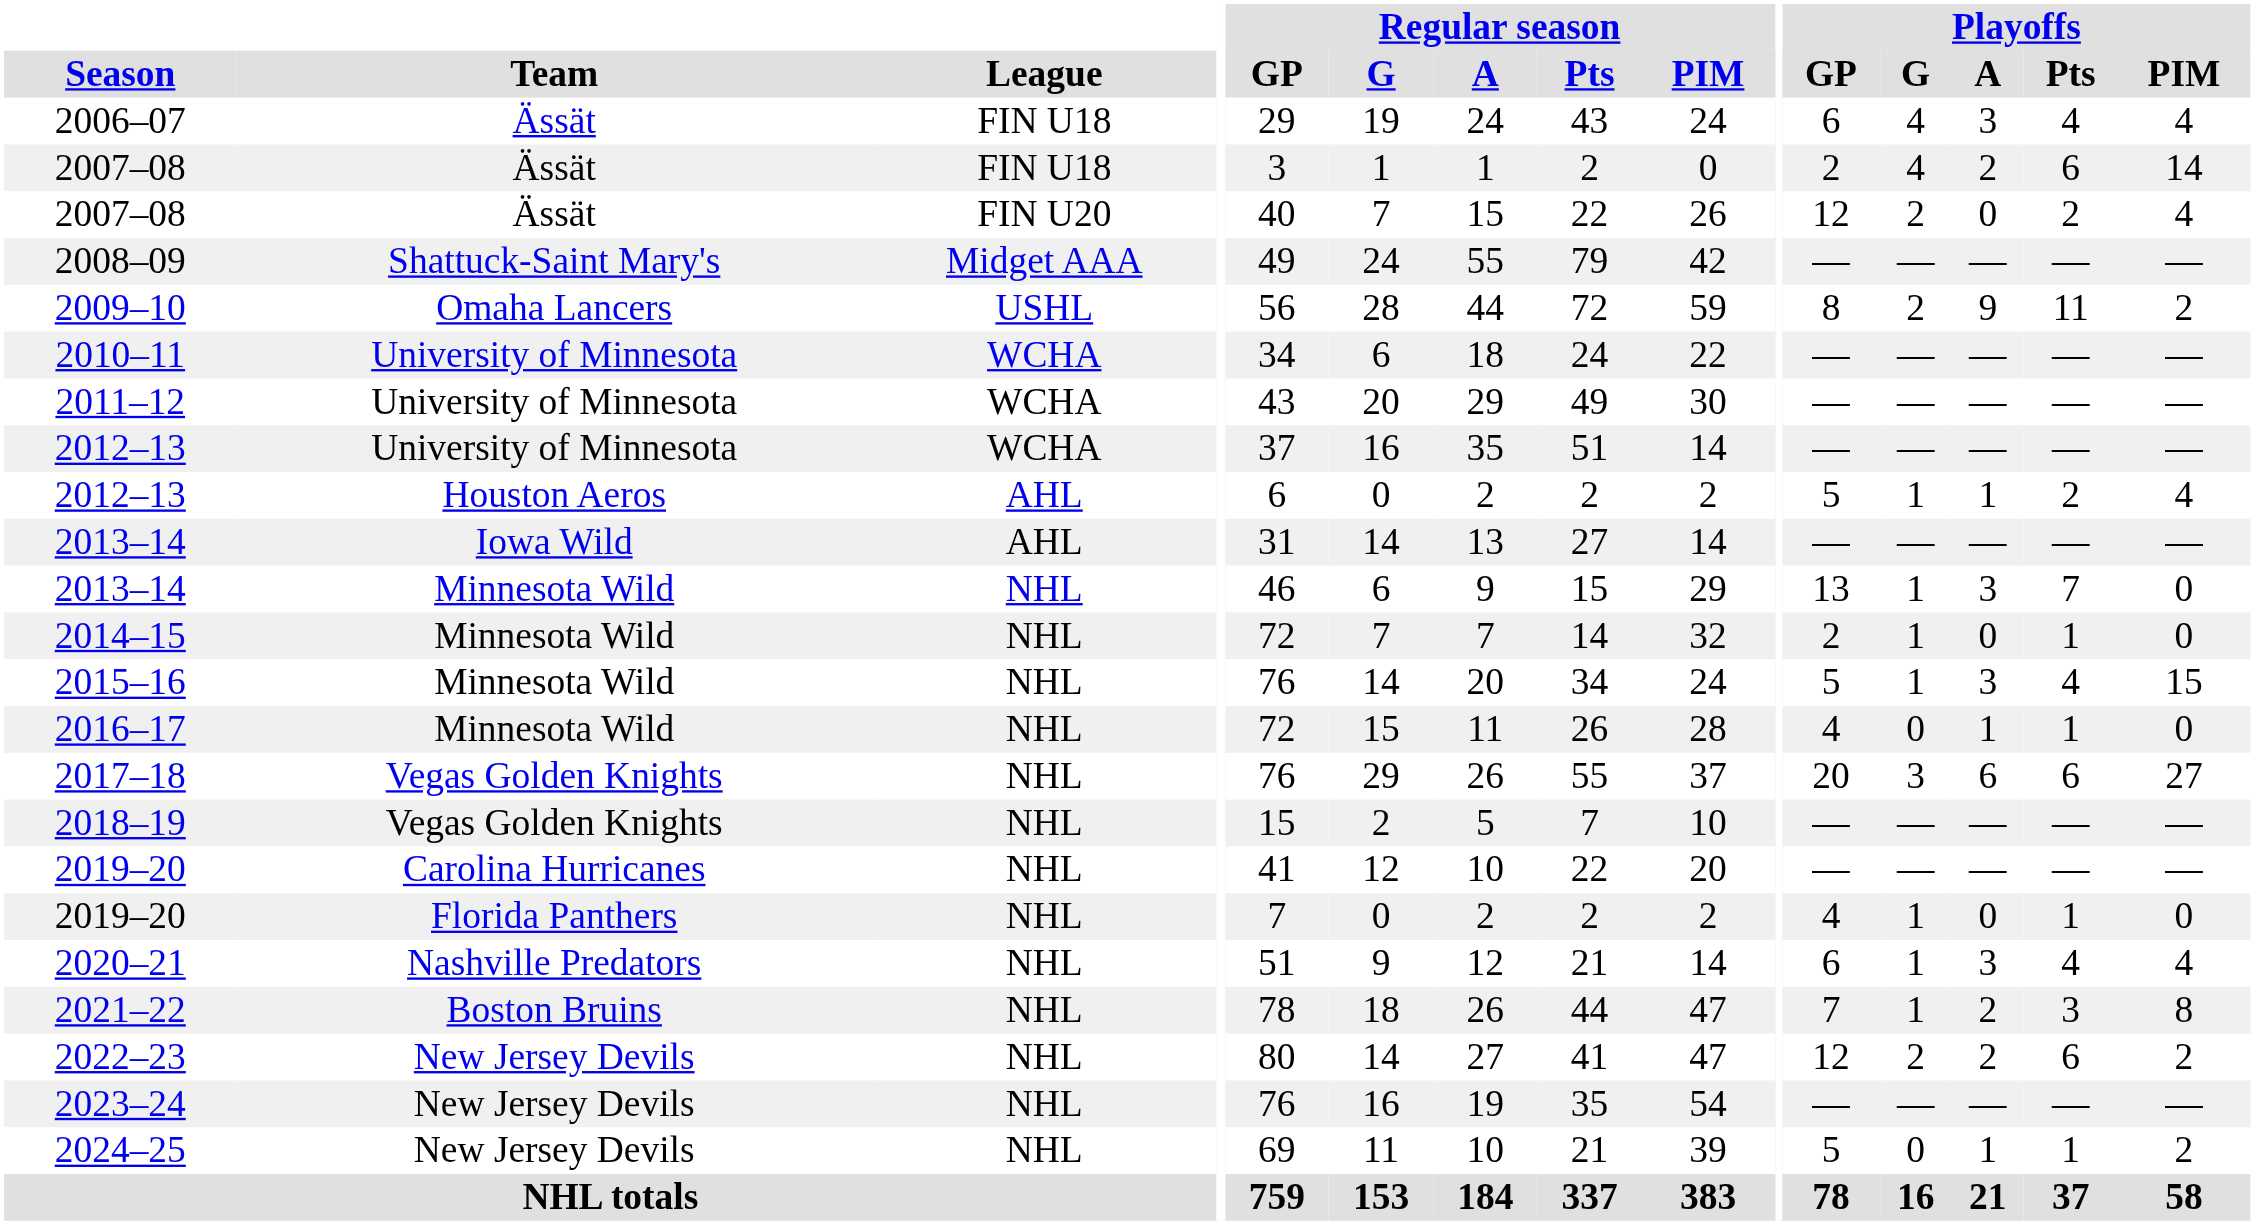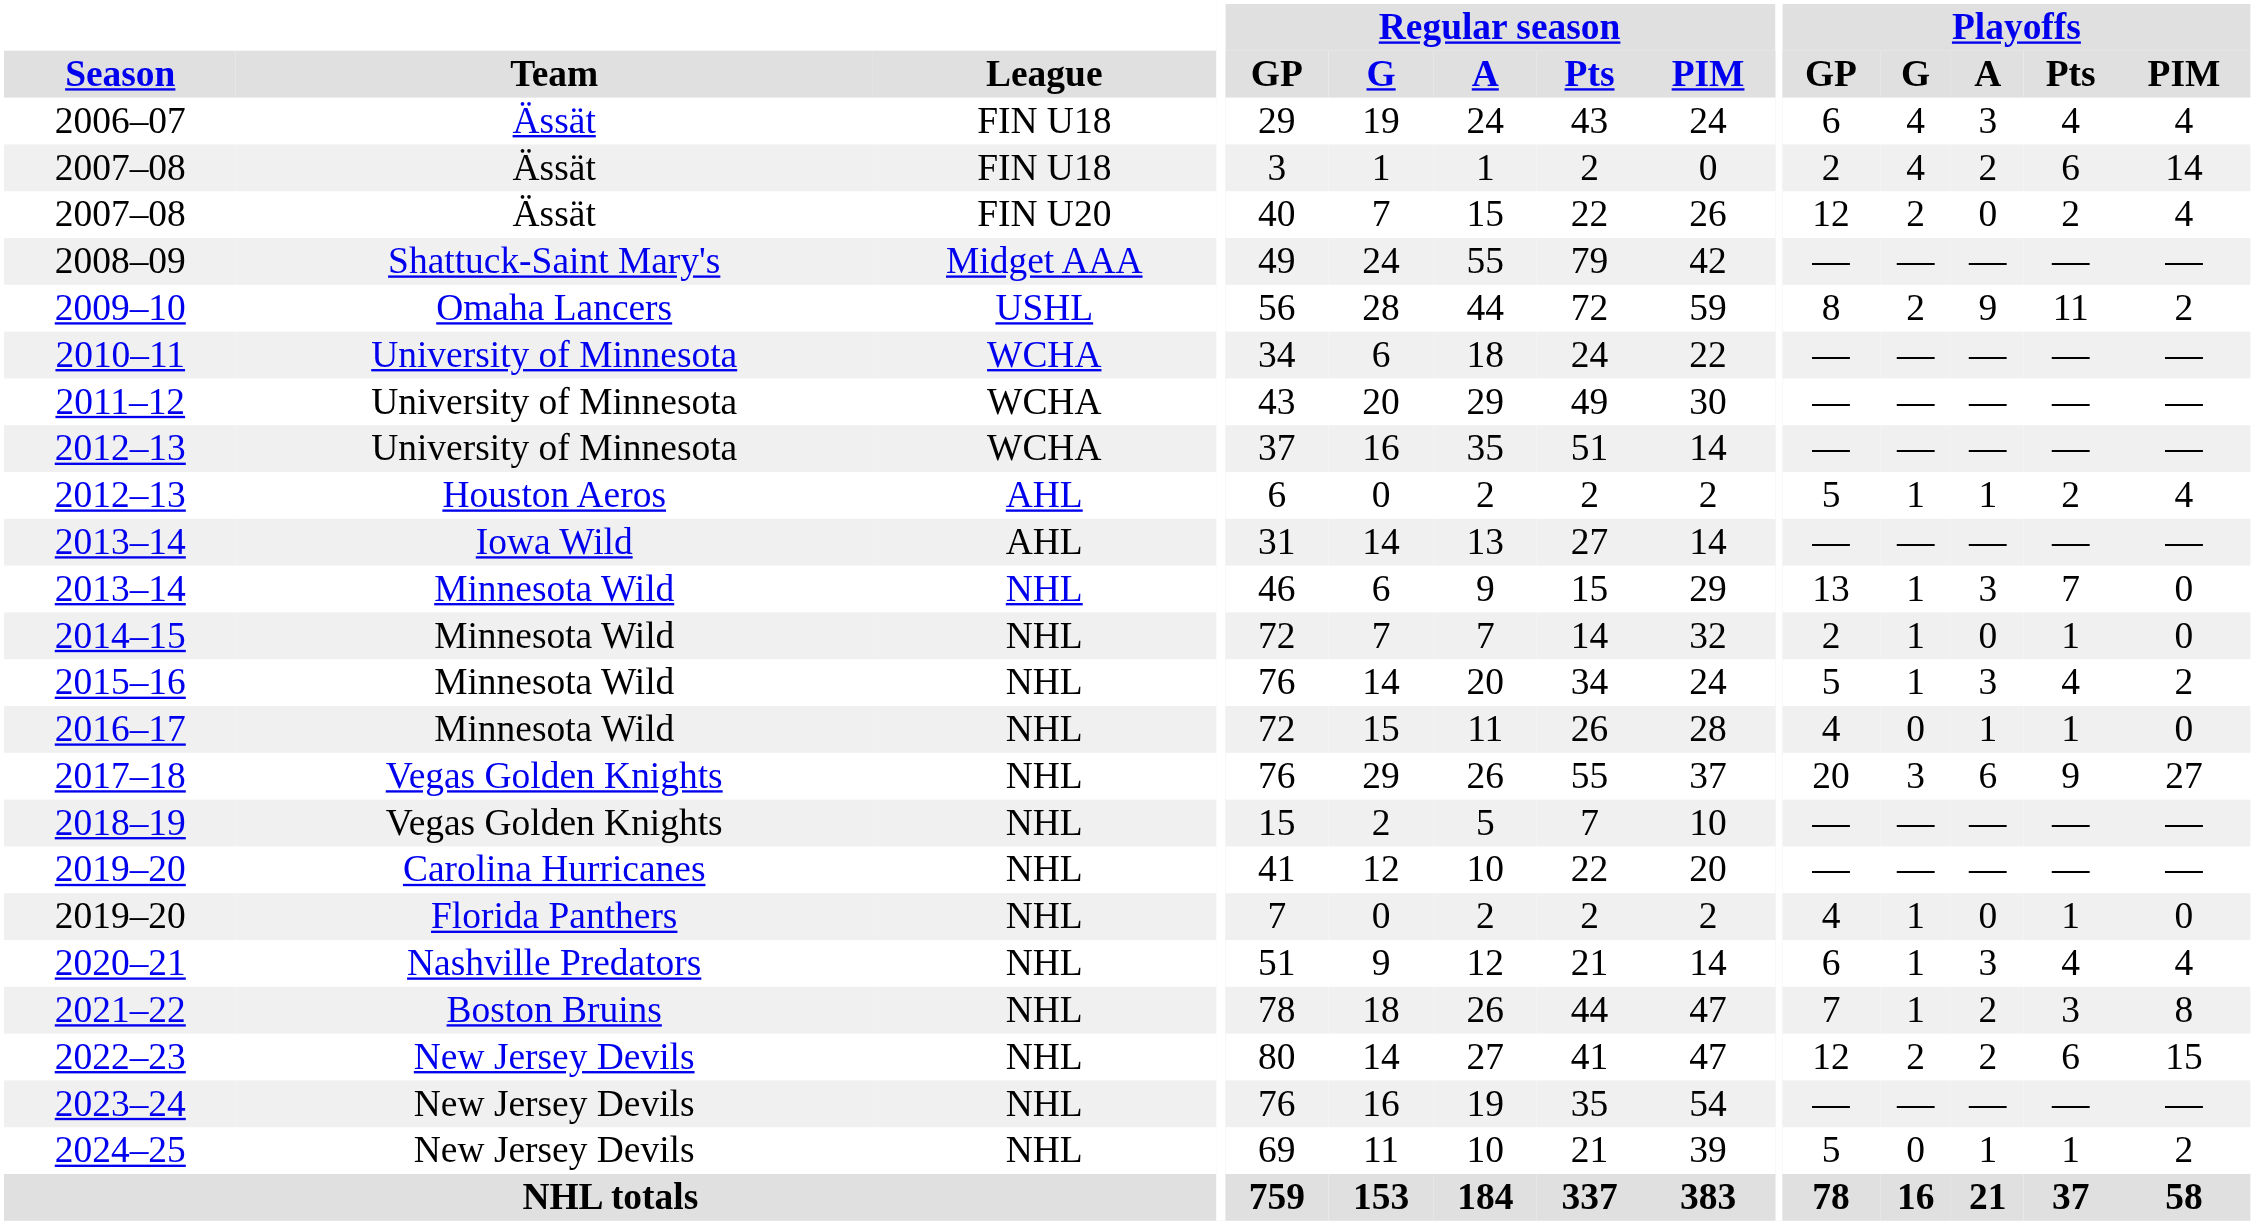 <table border="0" cellpadding="1" cellspacing="0" style="text-align:center; width:60em;">
 <tr bgcolor="#e0e0e0">
 <th colspan="3" bgcolor="#ffffff"></th>
 <th rowspan="100" bgcolor="#ffffff"></th>
 <th colspan="5"><a href='#'>Regular season</a></th>
 <th rowspan="100" bgcolor="#ffffff"></th>
 <th colspan="5"><a href='#'>Playoffs</a></th>
 </tr>
 <tr bgcolor="#e0e0e0">
 <th><a href='#'>Season</a></th>
 <th>Team</th>
 <th>League</th>
 <th>GP</th>
 <th><a href='#'>G</a></th>
 <th><a href='#'>A</a></th>
 <th><a href='#'>Pts</a></th>
 <th><a href='#'>PIM</a></th>
 <th>GP</th>
 <th>G</th>
 <th>A</th>
 <th>Pts</th>
 <th>PIM</th>
 </tr>
 <tr>
 <td>2006–07</td>
 <td><a href='#'>Ässät</a></td>
 <td>FIN U18</td>
 <td>29</td>
 <td>19</td>
 <td>24</td>
 <td>43</td>
 <td>24</td>
 <td>6</td>
 <td>4</td>
 <td>3</td>
 <td>4</td>
 <td>4</td>
 </tr>
 <tr bgcolor="#f0f0f0">
 <td>2007–08</td>
 <td>Ässät</td>
 <td>FIN U18</td>
 <td>3</td>
 <td>1</td>
 <td>1</td>
 <td>2</td>
 <td>0</td>
 <td>2</td>
 <td>4</td>
 <td>2</td>
 <td>6</td>
 <td>14</td>
 </tr>
 <tr>
 <td>2007–08</td>
 <td>Ässät</td>
 <td>FIN U20</td>
 <td>40</td>
 <td>7</td>
 <td>15</td>
 <td>22</td>
 <td>26</td>
 <td>12</td>
 <td>2</td>
 <td>0</td>
 <td>2</td>
 <td>4</td>
 </tr>
 <tr bgcolor="#f0f0f0">
 <td>2008–09</td>
 <td><a href='#'>Shattuck-Saint Mary's</a></td>
 <td><a href='#'>Midget AAA</a></td>
 <td>49</td>
 <td>24</td>
 <td>55</td>
 <td>79</td>
 <td>42</td>
 <td>—</td>
 <td>—</td>
 <td>—</td>
 <td>—</td>
 <td>—</td>
 </tr>
 <tr>
 <td><a href='#'>2009–10</a></td>
 <td><a href='#'>Omaha Lancers</a></td>
 <td><a href='#'>USHL</a></td>
 <td>56</td>
 <td>28</td>
 <td>44</td>
 <td>72</td>
 <td>59</td>
 <td>8</td>
 <td>2</td>
 <td>9</td>
 <td>11</td>
 <td>2</td>
 </tr>
 <tr bgcolor="#f0f0f0">
 <td><a href='#'>2010–11</a></td>
 <td><a href='#'>University of Minnesota</a></td>
 <td><a href='#'>WCHA</a></td>
 <td>34</td>
 <td>6</td>
 <td>18</td>
 <td>24</td>
 <td>22</td>
 <td>—</td>
 <td>—</td>
 <td>—</td>
 <td>—</td>
 <td>—</td>
 </tr>
 <tr>
 <td><a href='#'>2011–12</a></td>
 <td>University of Minnesota</td>
 <td>WCHA</td>
 <td>43</td>
 <td>20</td>
 <td>29</td>
 <td>49</td>
 <td>30</td>
 <td>—</td>
 <td>—</td>
 <td>—</td>
 <td>—</td>
 <td>—</td>
 </tr>
 <tr bgcolor="#f0f0f0">
 <td><a href='#'>2012–13</a></td>
 <td>University of Minnesota</td>
 <td>WCHA</td>
 <td>37</td>
 <td>16</td>
 <td>35</td>
 <td>51</td>
 <td>14</td>
 <td>—</td>
 <td>—</td>
 <td>—</td>
 <td>—</td>
 <td>—</td>
 </tr>
 <tr>
 <td><a href='#'>2012–13</a></td>
 <td><a href='#'>Houston Aeros</a></td>
 <td><a href='#'>AHL</a></td>
 <td>6</td>
 <td>0</td>
 <td>2</td>
 <td>2</td>
 <td>2</td>
 <td>5</td>
 <td>1</td>
 <td>1</td>
 <td>2</td>
 <td>4</td>
 </tr>
 <tr bgcolor="#f0f0f0">
 <td><a href='#'>2013–14</a></td>
 <td><a href='#'>Iowa Wild</a></td>
 <td>AHL</td>
 <td>31</td>
 <td>14</td>
 <td>13</td>
 <td>27</td>
 <td>14</td>
 <td>—</td>
 <td>—</td>
 <td>—</td>
 <td>—</td>
 <td>—</td>
 </tr>
 <tr>
 <td><a href='#'>2013–14</a></td>
 <td><a href='#'>Minnesota Wild</a></td>
 <td><a href='#'>NHL</a></td>
 <td>46</td>
 <td>6</td>
 <td>9</td>
 <td>15</td>
 <td>29</td>
 <td>13</td>
 <td>1</td>
 <td>3</td>
 <td>7</td>
 <td>0</td>
 </tr>
 <tr bgcolor="#f0f0f0">
 <td><a href='#'>2014–15</a></td>
 <td>Minnesota Wild</td>
 <td>NHL</td>
 <td>72</td>
 <td>7</td>
 <td>7</td>
 <td>14</td>
 <td>32</td>
 <td>2</td>
 <td>1</td>
 <td>0</td>
 <td>1</td>
 <td>0</td>
 </tr>
 <tr>
 <td><a href='#'>2015–16</a></td>
 <td>Minnesota Wild</td>
 <td>NHL</td>
 <td>76</td>
 <td>14</td>
 <td>20</td>
 <td>34</td>
 <td>24</td>
 <td>5</td>
 <td>1</td>
 <td>3</td>
 <td>4</td>
-<td>15</td>
+<td>2</td>
 </tr>
 <tr bgcolor="#f0f0f0">
 <td><a href='#'>2016–17</a></td>
 <td>Minnesota Wild</td>
 <td>NHL</td>
 <td>72</td>
 <td>15</td>
 <td>11</td>
 <td>26</td>
 <td>28</td>
 <td>4</td>
 <td>0</td>
 <td>1</td>
 <td>1</td>
 <td>0</td>
 </tr>
 <tr>
 <td><a href='#'>2017–18</a></td>
 <td><a href='#'>Vegas Golden Knights</a></td>
 <td>NHL</td>
 <td>76</td>
 <td>29</td>
 <td>26</td>
 <td>55</td>
 <td>37</td>
 <td>20</td>
 <td>3</td>
 <td>6</td>
-<td>6</td>
+<td>9</td>
 <td>27</td>
 </tr>
 <tr bgcolor="#f0f0f0">
 <td><a href='#'>2018–19</a></td>
 <td>Vegas Golden Knights</td>
 <td>NHL</td>
 <td>15</td>
 <td>2</td>
 <td>5</td>
 <td>7</td>
 <td>10</td>
 <td>—</td>
 <td>—</td>
 <td>—</td>
 <td>—</td>
 <td>—</td>
 </tr>
 <tr>
 <td><a href='#'>2019–20</a></td>
 <td><a href='#'>Carolina Hurricanes</a></td>
 <td>NHL</td>
 <td>41</td>
 <td>12</td>
 <td>10</td>
 <td>22</td>
 <td>20</td>
 <td>—</td>
 <td>—</td>
 <td>—</td>
 <td>—</td>
 <td>—</td>
 </tr>
 <tr bgcolor="#f0f0f0">
 <td>2019–20</td>
 <td><a href='#'>Florida Panthers</a></td>
 <td>NHL</td>
 <td>7</td>
 <td>0</td>
 <td>2</td>
 <td>2</td>
 <td>2</td>
 <td>4</td>
 <td>1</td>
 <td>0</td>
 <td>1</td>
 <td>0</td>
 </tr>
 <tr>
 <td><a href='#'>2020–21</a></td>
 <td><a href='#'>Nashville Predators</a></td>
 <td>NHL</td>
 <td>51</td>
 <td>9</td>
 <td>12</td>
 <td>21</td>
 <td>14</td>
 <td>6</td>
 <td>1</td>
 <td>3</td>
 <td>4</td>
 <td>4</td>
 </tr>
 <tr bgcolor="#f0f0f0">
 <td><a href='#'>2021–22</a></td>
 <td><a href='#'>Boston Bruins</a></td>
 <td>NHL</td>
 <td>78</td>
 <td>18</td>
 <td>26</td>
 <td>44</td>
 <td>47</td>
 <td>7</td>
 <td>1</td>
 <td>2</td>
 <td>3</td>
 <td>8</td>
 </tr>
 <tr>
 <td><a href='#'>2022–23</a></td>
 <td><a href='#'>New Jersey Devils</a></td>
 <td>NHL</td>
 <td>80</td>
 <td>14</td>
 <td>27</td>
 <td>41</td>
 <td>47</td>
 <td>12</td>
 <td>2</td>
 <td>2</td>
 <td>6</td>
-<td>2</td>
+<td>15</td>
 </tr>
 <tr bgcolor="#f0f0f0">
 <td><a href='#'>2023–24</a></td>
 <td>New Jersey Devils</td>
 <td>NHL</td>
 <td>76</td>
 <td>16</td>
 <td>19</td>
 <td>35</td>
 <td>54</td>
 <td>—</td>
 <td>—</td>
 <td>—</td>
 <td>—</td>
 <td>—</td>
 </tr>
 <tr>
 <td><a href='#'>2024–25</a></td>
 <td>New Jersey Devils</td>
 <td>NHL</td>
 <td>69</td>
 <td>11</td>
 <td>10</td>
 <td>21</td>
 <td>39</td>
 <td>5</td>
 <td>0</td>
 <td>1</td>
 <td>1</td>
 <td>2</td>
 </tr>
 <tr bgcolor="#e0e0e0">
 <th colspan="3">NHL totals</th>
 <th>759</th>
 <th>153</th>
 <th>184</th>
 <th>337</th>
 <th>383</th>
 <th>78</th>
 <th>16</th>
 <th>21</th>
 <th>37</th>
 <th>58</th>
 </tr>
 </table>
